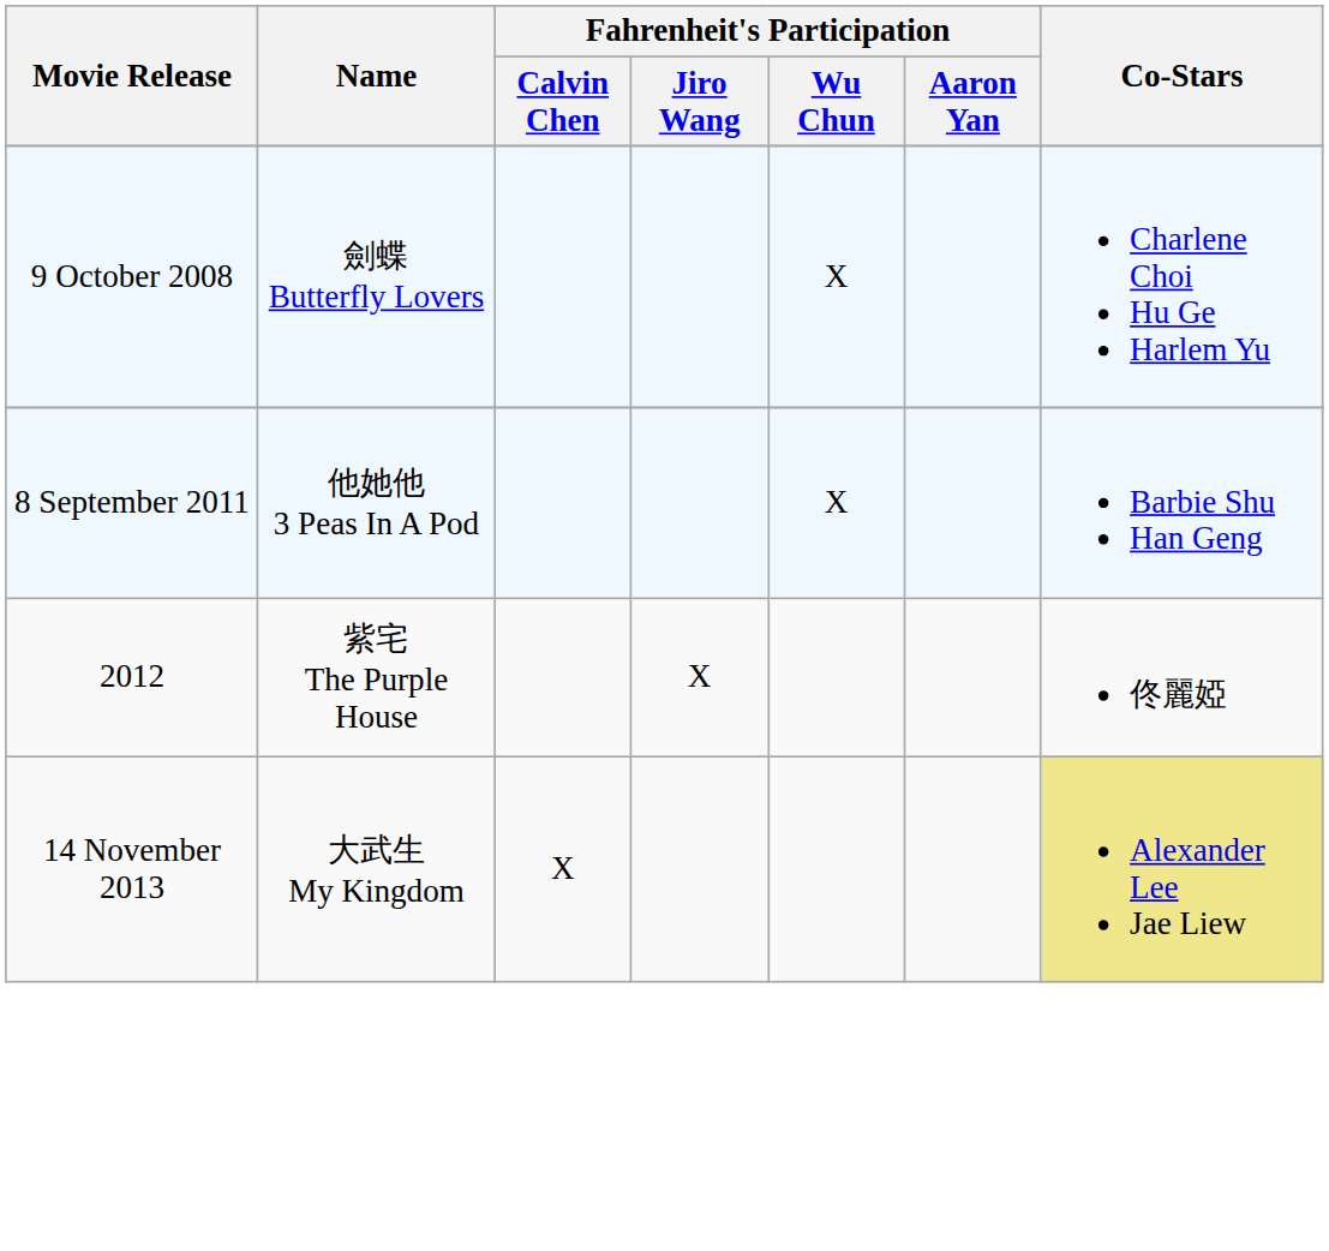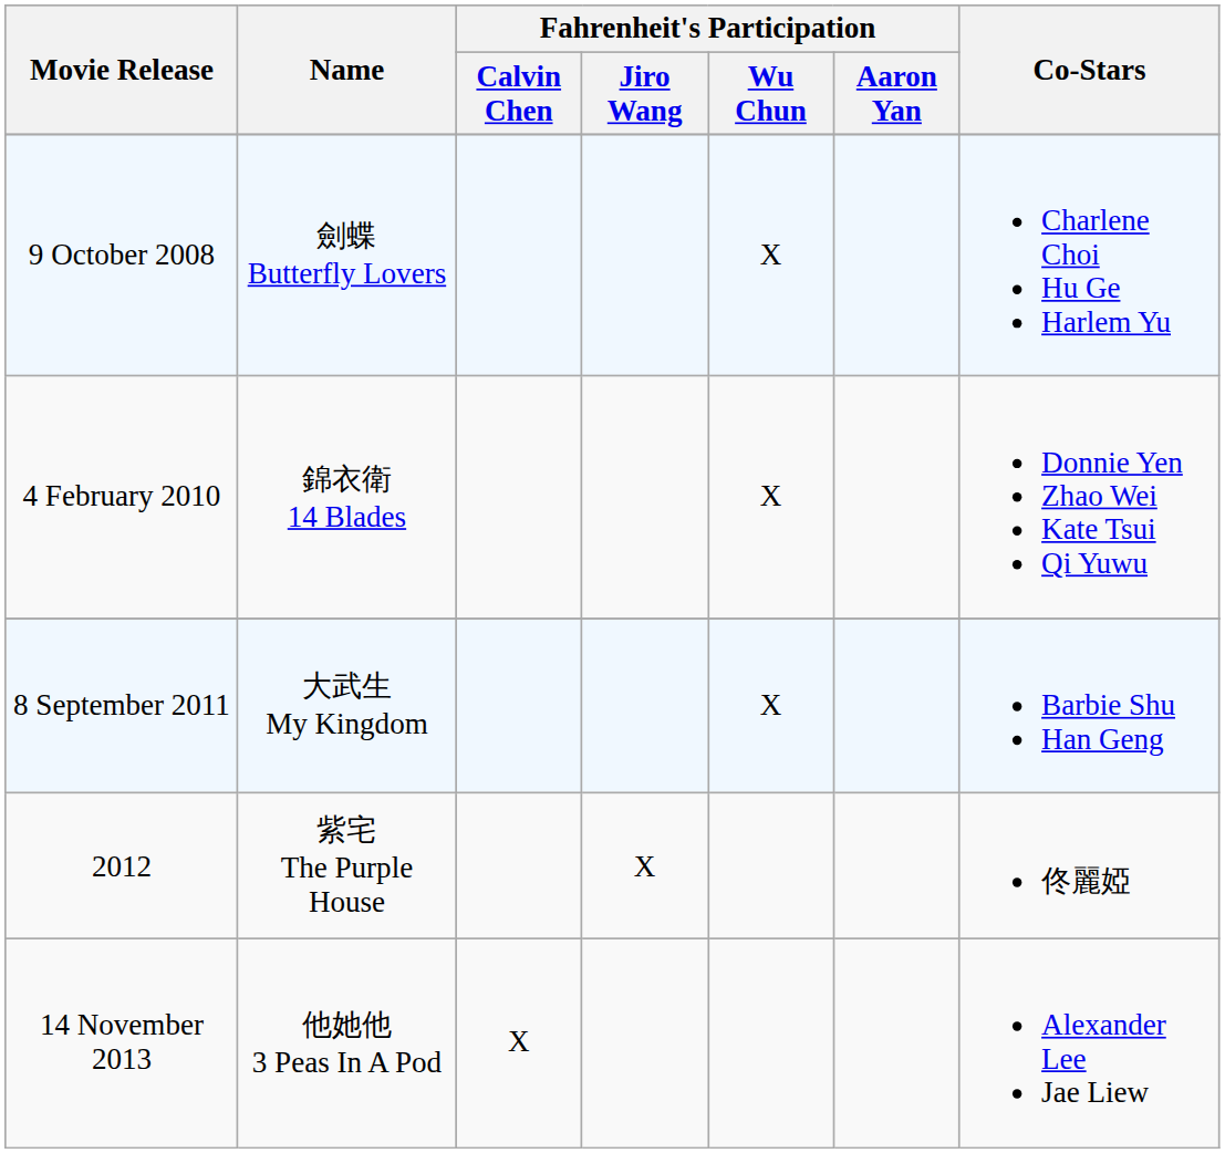 <table class="wikitable" width="650px">
 <tr>
 <th align="center" rowspan="2">Movie Release</th>
 <th align="center" rowspan="2">Name</th>
 <th align="center" colspan="4">Fahrenheit's Participation</th>
 <th align="center" rowspan="2">Co-Stars</th>
 </tr>
 <tr>
 <th align="center" width="60"><a href='#'>Calvin Chen</a></th>
 <th align="center" width="60"><a href='#'>Jiro Wang</a></th>
 <th align="center" width="60"><a href='#'>Wu Chun</a></th>
 <th align="center" width="60"><a href='#'>Aaron Yan</a></th>
 </tr>
 <tr>
 </tr>
 <tr bgcolor="#F0F8FF">
 <td align="center">9 October 2008</td>
 <td align="center">劍蝶<br> <a href='#'>Butterfly Lovers</a></td>
 <td align="center"></td>
 <td align="center"></td>
 <td align="center">X</td>
 <td align="center"></td>
 <td align="left"><br><ul><li><a href='#'>Charlene Choi</a></li><li><a href='#'>Hu Ge</a></li><li><a href='#'>Harlem Yu</a></li></ul></td>
 </tr>
 <tr>
+<td align="center">4 February 2010</td>
+<td align="center">錦衣衛<br> <a href='#'>14 Blades</a></td>
+<td align="center"></td>
+<td align="center"></td>
+<td align="center">X</td>
+<td align="center"></td>
+<td align="left"><br><ul><li><a href='#'>Donnie Yen</a></li><li><a href='#'>Zhao Wei</a></li><li><a href='#'>Kate Tsui</a></li><li><a href='#'>Qi Yuwu</a></li></ul></td>
+</tr>
+<tr>
 </tr>
 <tr bgcolor="#F0F8FF">
 <td align="center">8 September 2011</td>
-<td align="center">他她他 <br> 3 Peas In A Pod</td>
+<td align="center">大武生<br> My Kingdom</td>
 <td align="center"></td>
 <td align="center"></td>
 <td align="center">X</td>
 <td align="center"></td>
 <td align="left"><br><ul><li><a href='#'>Barbie Shu</a></li><li><a href='#'>Han Geng</a></li></ul></td>
 </tr>
 <tr>
 <td align="center">2012</td>
 <td align="center">紫宅 <br> The Purple House</td>
 <td align="center"></td>
 <td align="center">X</td>
 <td align="center"></td>
 <td align="center"></td>
 <td align="left"><br><ul><li>佟麗婭</li></ul></td>
 </tr>
 <tr>
 <td align="center">14 November 2013</td>
-<td align="center">大武生<br> My Kingdom</td>
+<td align="center">他她他 <br> 3 Peas In A Pod</td>
 <td align="center">X</td>
 <td align="center"></td>
 <td align="center"></td>
 <td align="center"></td>
-<td align="left" style="background: khaki;"><br><ul><li><a href='#'>Alexander Lee</a></li><li>Jae Liew</li></ul></td>
+<td align="left"><br><ul><li><a href='#'>Alexander Lee</a></li><li>Jae Liew</li></ul></td>
 </tr>
 </table>
